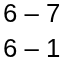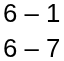 <table style="text-align:center">
 <tr>
 <th width=200></th>
 <th width=100></th>
 <th width=200></th>
 </tr>
 <tr>
+<td align=right><strong></strong></td>
+<td>6 – 1</td>
+<td align=left></td>
+</tr>
+<tr>
 <td align=right></td>
 <td>6 – 7</td>
 <td align=left><strong></strong></td>
 </tr>
-<tr>
-<td align=right><strong></strong></td>
-<td>6 – 1</td>
-<td align=left></td>
-</tr>
 </table>
